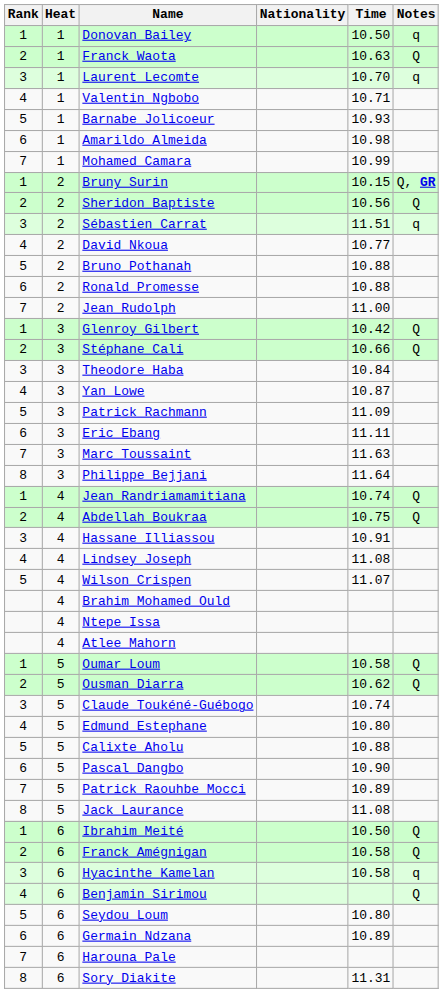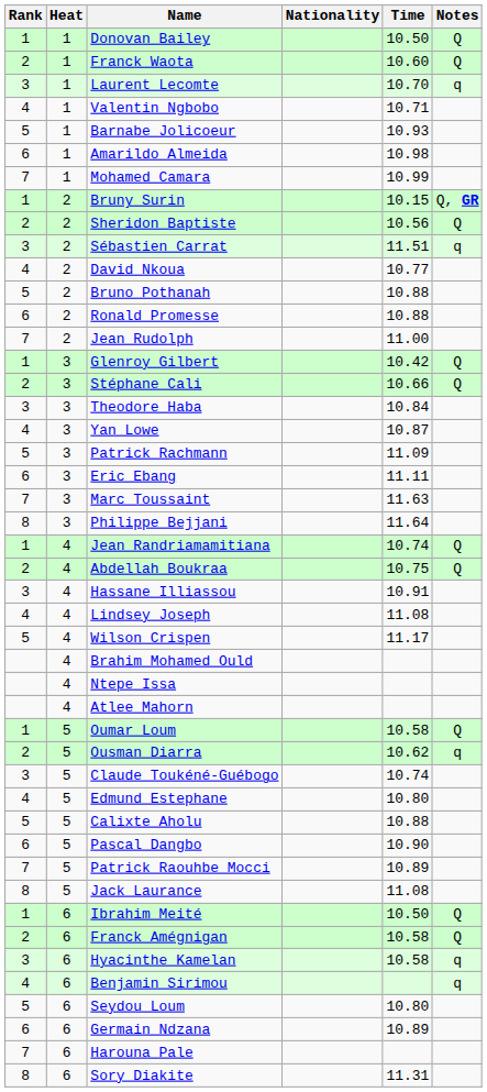 <table class="wikitable sortable" style="text-align:center; font-size:95%">
 <tr>
 <th>Rank</th>
 <th>Heat</th>
 <th>Name</th>
 <th>Nationality</th>
 <th>Time</th>
 <th>Notes</th>
 </tr>
 <tr bgcolor=ccffcc>
 <td>1</td>
 <td>1</td>
 <td align=left><a href='#'>Donovan Bailey</a></td>
 <td align=left></td>
 <td>10.50</td>
-<td>q</td>
+<td>Q</td>
 </tr>
 <tr bgcolor=ccffcc>
 <td>2</td>
 <td>1</td>
 <td align=left><a href='#'>Franck Waota</a></td>
 <td align=left></td>
-<td>10.63</td>
+<td>10.60</td>
 <td>Q</td>
 </tr>
 <tr bgcolor=ddffdd>
 <td>3</td>
 <td>1</td>
 <td align=left><a href='#'>Laurent Lecomte</a></td>
 <td align=left></td>
 <td>10.70</td>
 <td>q</td>
 </tr>
 <tr>
 <td>4</td>
 <td>1</td>
 <td align=left><a href='#'>Valentin Ngbobo</a></td>
 <td align=left></td>
 <td>10.71</td>
 <td></td>
 </tr>
 <tr>
 <td>5</td>
 <td>1</td>
 <td align=left><a href='#'>Barnabe Jolicoeur</a></td>
 <td align=left></td>
 <td>10.93</td>
 <td></td>
 </tr>
 <tr>
 <td>6</td>
 <td>1</td>
 <td align=left><a href='#'>Amarildo Almeida</a></td>
 <td align=left></td>
 <td>10.98</td>
 <td></td>
 </tr>
 <tr>
 <td>7</td>
 <td>1</td>
 <td align=left><a href='#'>Mohamed Camara</a></td>
 <td align=left></td>
 <td>10.99</td>
 <td></td>
 </tr>
 <tr bgcolor=ccffcc>
 <td>1</td>
 <td>2</td>
 <td align=left><a href='#'>Bruny Surin</a></td>
 <td align=left></td>
 <td>10.15</td>
 <td>Q, <strong><a href='#'>GR</a></strong></td>
 </tr>
 <tr bgcolor=ccffcc>
 <td>2</td>
 <td>2</td>
 <td align=left><a href='#'>Sheridon Baptiste</a></td>
 <td align=left></td>
 <td>10.56</td>
 <td>Q</td>
 </tr>
 <tr bgcolor=ddffdd>
 <td>3</td>
 <td>2</td>
 <td align=left><a href='#'>Sébastien Carrat</a></td>
 <td align=left></td>
 <td>11.51</td>
 <td>q</td>
 </tr>
 <tr>
 <td>4</td>
 <td>2</td>
 <td align=left><a href='#'>David Nkoua</a></td>
 <td align=left></td>
 <td>10.77</td>
 <td></td>
 </tr>
 <tr>
 <td>5</td>
 <td>2</td>
 <td align=left><a href='#'>Bruno Pothanah</a></td>
 <td align=left></td>
 <td>10.88</td>
 <td></td>
 </tr>
 <tr>
 <td>6</td>
 <td>2</td>
 <td align=left><a href='#'>Ronald Promesse</a></td>
 <td align=left></td>
 <td>10.88</td>
 <td></td>
 </tr>
 <tr>
 <td>7</td>
 <td>2</td>
 <td align=left><a href='#'>Jean Rudolph</a></td>
 <td align=left></td>
 <td>11.00</td>
 <td></td>
 </tr>
 <tr bgcolor=ccffcc>
 <td>1</td>
 <td>3</td>
 <td align=left><a href='#'>Glenroy Gilbert</a></td>
 <td align=left></td>
 <td>10.42</td>
 <td>Q</td>
 </tr>
 <tr bgcolor=ccffcc>
 <td>2</td>
 <td>3</td>
 <td align=left><a href='#'>Stéphane Cali</a></td>
 <td align=left></td>
 <td>10.66</td>
 <td>Q</td>
 </tr>
 <tr>
 <td>3</td>
 <td>3</td>
 <td align=left><a href='#'>Theodore Haba</a></td>
 <td align=left></td>
 <td>10.84</td>
 <td></td>
 </tr>
 <tr>
 <td>4</td>
 <td>3</td>
 <td align=left><a href='#'>Yan Lowe</a></td>
 <td align=left></td>
 <td>10.87</td>
 <td></td>
 </tr>
 <tr>
 <td>5</td>
 <td>3</td>
 <td align=left><a href='#'>Patrick Rachmann</a></td>
 <td align=left></td>
 <td>11.09</td>
 <td></td>
 </tr>
 <tr>
 <td>6</td>
 <td>3</td>
 <td align=left><a href='#'>Eric Ebang</a></td>
 <td align=left></td>
 <td>11.11</td>
 <td></td>
 </tr>
 <tr>
 <td>7</td>
 <td>3</td>
 <td align=left><a href='#'>Marc Toussaint</a></td>
 <td align=left></td>
 <td>11.63</td>
 <td></td>
 </tr>
 <tr>
 <td>8</td>
 <td>3</td>
 <td align=left><a href='#'>Philippe Bejjani</a></td>
 <td align=left></td>
 <td>11.64</td>
 <td></td>
 </tr>
 <tr bgcolor=ccffcc>
 <td>1</td>
 <td>4</td>
 <td align=left><a href='#'>Jean Randriamamitiana</a></td>
 <td align=left></td>
 <td>10.74</td>
 <td>Q</td>
 </tr>
 <tr bgcolor=ccffcc>
 <td>2</td>
 <td>4</td>
 <td align=left><a href='#'>Abdellah Boukraa</a></td>
 <td align=left></td>
 <td>10.75</td>
 <td>Q</td>
 </tr>
 <tr>
 <td>3</td>
 <td>4</td>
 <td align=left><a href='#'>Hassane Illiassou</a></td>
 <td align=left></td>
 <td>10.91</td>
 <td></td>
 </tr>
 <tr>
 <td>4</td>
 <td>4</td>
 <td align=left><a href='#'>Lindsey Joseph</a></td>
 <td align=left></td>
 <td>11.08</td>
 <td></td>
 </tr>
 <tr>
 <td>5</td>
 <td>4</td>
 <td align=left><a href='#'>Wilson Crispen</a></td>
 <td align=left></td>
-<td>11.07</td>
+<td>11.17</td>
 <td></td>
 </tr>
 <tr>
 <td></td>
 <td>4</td>
 <td align=left><a href='#'>Brahim Mohamed Ould</a></td>
 <td align=left></td>
 <td></td>
 <td></td>
 </tr>
 <tr>
 <td></td>
 <td>4</td>
 <td align=left><a href='#'>Ntepe Issa</a></td>
 <td align=left></td>
 <td></td>
 <td></td>
 </tr>
 <tr>
 <td></td>
 <td>4</td>
 <td align=left><a href='#'>Atlee Mahorn</a></td>
 <td align=left></td>
 <td></td>
 <td></td>
 </tr>
 <tr bgcolor=ccffcc>
 <td>1</td>
 <td>5</td>
 <td align=left><a href='#'>Oumar Loum</a></td>
 <td align=left></td>
 <td>10.58</td>
 <td>Q</td>
 </tr>
 <tr bgcolor=ccffcc>
 <td>2</td>
 <td>5</td>
 <td align=left><a href='#'>Ousman Diarra</a></td>
 <td align=left></td>
 <td>10.62</td>
-<td>Q</td>
+<td>q</td>
 </tr>
 <tr>
 <td>3</td>
 <td>5</td>
 <td align=left><a href='#'>Claude Toukéné-Guébogo</a></td>
 <td align=left></td>
 <td>10.74</td>
 <td></td>
 </tr>
 <tr>
 <td>4</td>
 <td>5</td>
 <td align=left><a href='#'>Edmund Estephane</a></td>
 <td align=left></td>
 <td>10.80</td>
 <td></td>
 </tr>
 <tr>
 <td>5</td>
 <td>5</td>
 <td align=left><a href='#'>Calixte Aholu</a></td>
 <td align=left></td>
 <td>10.88</td>
 <td></td>
 </tr>
 <tr>
 <td>6</td>
 <td>5</td>
 <td align=left><a href='#'>Pascal Dangbo</a></td>
 <td align=left></td>
 <td>10.90</td>
 <td></td>
 </tr>
 <tr>
 <td>7</td>
 <td>5</td>
 <td align=left><a href='#'>Patrick Raouhbe Mocci</a></td>
 <td align=left></td>
 <td>10.89</td>
 <td></td>
 </tr>
 <tr>
 <td>8</td>
 <td>5</td>
 <td align=left><a href='#'>Jack Laurance</a></td>
 <td align=left></td>
 <td>11.08</td>
 <td></td>
 </tr>
 <tr bgcolor=ccffcc>
 <td>1</td>
 <td>6</td>
 <td align=left><a href='#'>Ibrahim Meité</a></td>
 <td align=left></td>
 <td>10.50</td>
 <td>Q</td>
 </tr>
 <tr bgcolor=ccffcc>
 <td>2</td>
 <td>6</td>
 <td align=left><a href='#'>Franck Amégnigan</a></td>
 <td align=left></td>
 <td>10.58</td>
 <td>Q</td>
 </tr>
 <tr bgcolor=ddffdd>
 <td>3</td>
 <td>6</td>
 <td align=left><a href='#'>Hyacinthe Kamelan</a></td>
 <td align=left></td>
 <td>10.58</td>
 <td>q</td>
 </tr>
 <tr bgcolor=ddffdd>
 <td>4</td>
 <td>6</td>
 <td align=left><a href='#'>Benjamin Sirimou</a></td>
 <td align=left></td>
 <td></td>
-<td>Q</td>
+<td>q</td>
 </tr>
 <tr>
 <td>5</td>
 <td>6</td>
 <td align=left><a href='#'>Seydou Loum</a></td>
 <td align=left></td>
 <td>10.80</td>
 <td></td>
 </tr>
 <tr>
 <td>6</td>
 <td>6</td>
 <td align=left><a href='#'>Germain Ndzana</a></td>
 <td align=left></td>
 <td>10.89</td>
 <td></td>
 </tr>
 <tr>
 <td>7</td>
 <td>6</td>
 <td align=left><a href='#'>Harouna Pale</a></td>
 <td align=left></td>
 <td></td>
 <td></td>
 </tr>
 <tr>
 <td>8</td>
 <td>6</td>
 <td align=left><a href='#'>Sory Diakite</a></td>
 <td align=left></td>
 <td>11.31</td>
 <td></td>
 </tr>
 </table>
